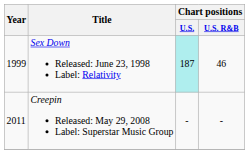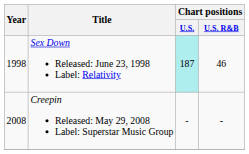 <table class="wikitable">
 <tr>
 <th rowspan="2">Year</th>
 <th rowspan="2">Title</th>
 <th colspan="2">Chart positions</th>
 </tr>
 <tr>
 <th><small><a href='#'>U.S.</a></small></th>
 <th><small><a href='#'>U.S. R&B</a></small></th>
 </tr>
 <tr>
-<td>1999</td>
+<td>1998</td>
 <td><em><a href='#'>Sex Down</a></em><br><ul><li>Released: June 23, 1998</li><li>Label: <a href='#'>Relativity</a></li></ul></td>
 <td align="center" style="background: paleturquoise;">187</td>
 <td align="center">46</td>
 </tr>
 <tr>
-<td>2011</td>
+<td>2008</td>
 <td><em>Creepin</em><br><ul><li>Released: May 29, 2008</li><li>Label: Superstar Music Group</li></ul></td>
 <td align="center">-</td>
 <td align="center">-</td>
 </tr>
 <tr>
 </tr>
 </table>
